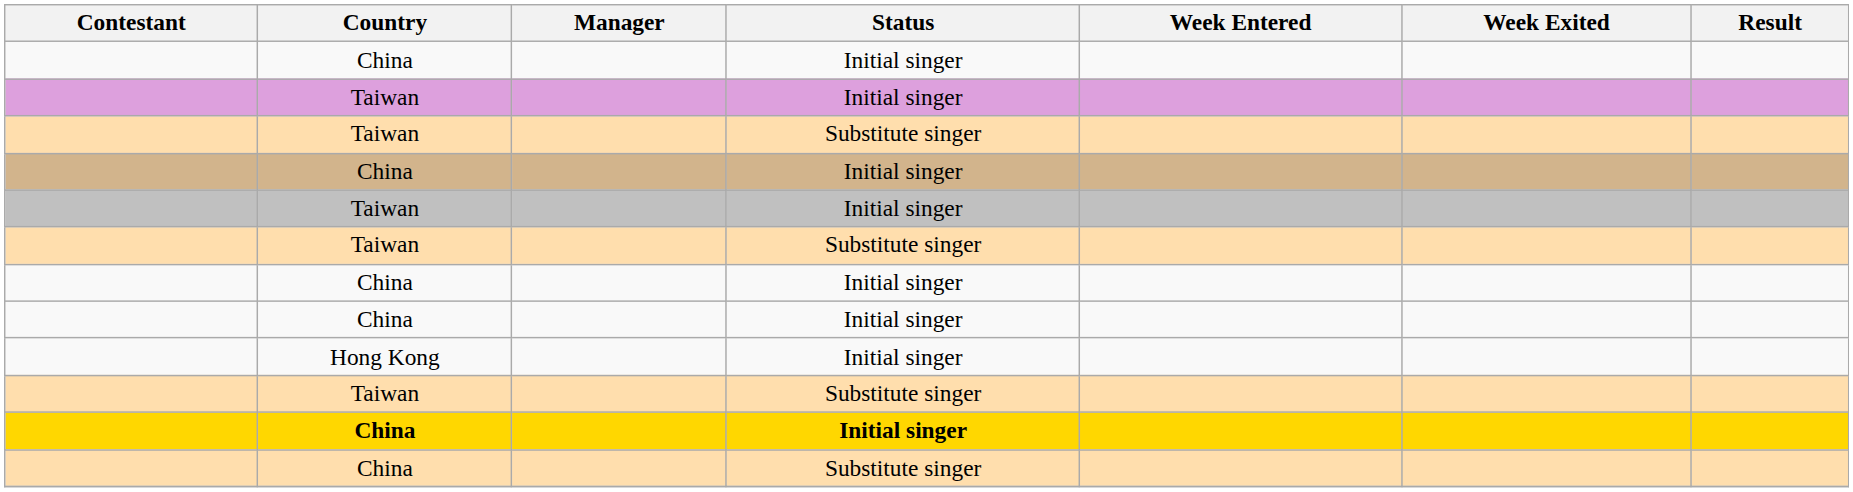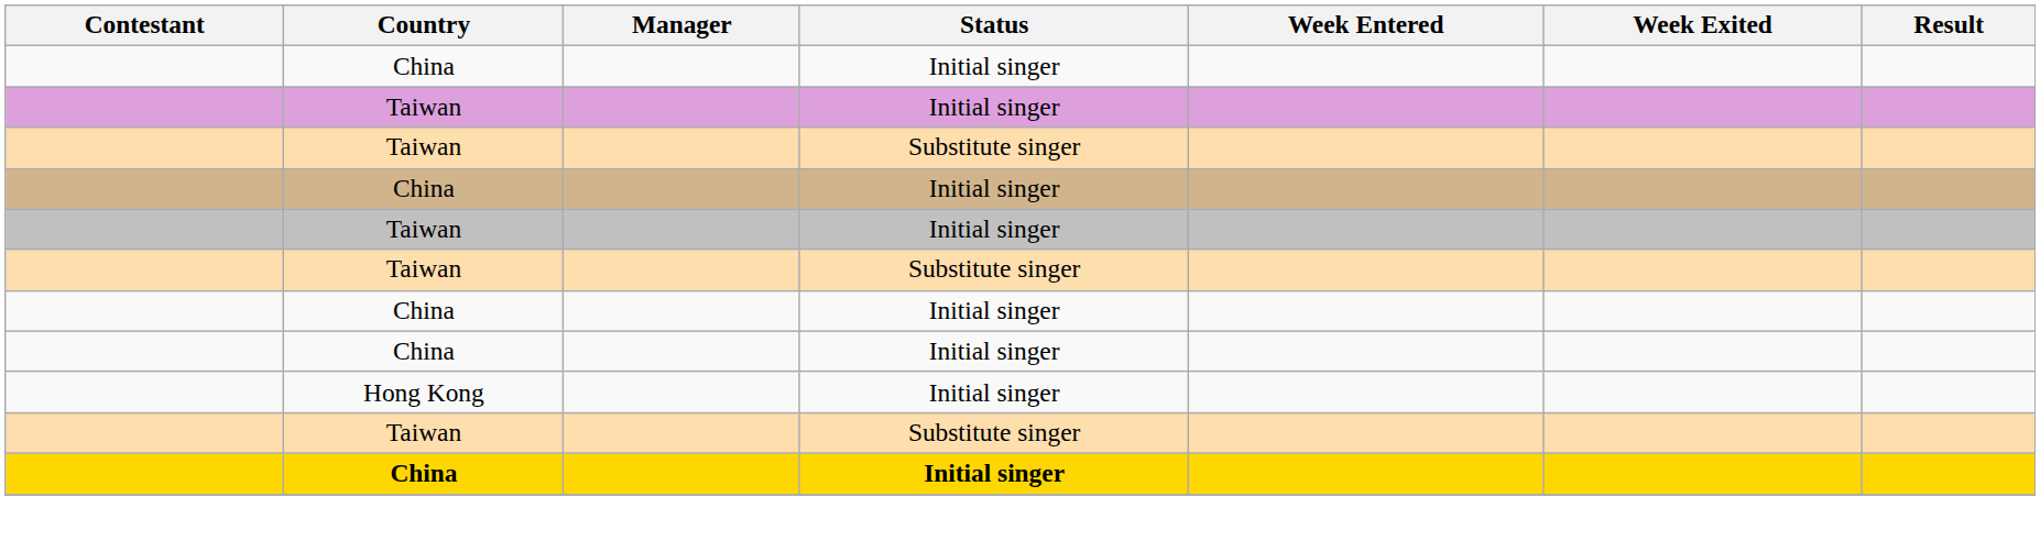 <table class="wikitable sortable" style="width:100%; text-align:center;">
 <tr>
 <th>Contestant</th>
 <th>Country</th>
 <th>Manager</th>
 <th>Status</th>
 <th>Week Entered</th>
 <th>Week Exited</th>
 <th>Result</th>
 </tr>
 <tr>
 <td></td>
 <td>China</td>
 <td></td>
 <td>Initial singer</td>
 <td></td>
 <td></td>
 <td></td>
 </tr>
 <tr bgcolor=#DDA0DD>
 <td></td>
 <td>Taiwan</td>
 <td></td>
 <td>Initial singer</td>
 <td></td>
 <td></td>
 <td></td>
 </tr>
 <tr bgcolor=NavajoWhite>
 <td></td>
 <td>Taiwan</td>
 <td></td>
 <td>Substitute singer</td>
 <td></td>
 <td></td>
 <td></td>
 </tr>
 <tr bgcolor=tan>
 <td></td>
 <td>China</td>
 <td></td>
 <td>Initial singer</td>
 <td></td>
 <td></td>
 <td></td>
 </tr>
 <tr bgcolor=Silver>
 <td></td>
 <td>Taiwan</td>
 <td></td>
 <td>Initial singer</td>
 <td></td>
 <td></td>
 <td></td>
 </tr>
 <tr bgcolor=NavajoWhite>
 <td></td>
 <td>Taiwan</td>
 <td></td>
 <td>Substitute singer</td>
 <td></td>
 <td></td>
 <td></td>
 </tr>
 <tr>
 <td></td>
 <td>China</td>
 <td></td>
 <td>Initial singer</td>
 <td></td>
 <td></td>
 <td></td>
 </tr>
 <tr>
 <td></td>
 <td>China</td>
 <td></td>
 <td>Initial singer</td>
 <td></td>
 <td></td>
 <td></td>
 </tr>
 <tr>
 <td></td>
 <td>Hong Kong</td>
 <td></td>
 <td>Initial singer</td>
 <td></td>
 <td></td>
 <td></td>
 </tr>
 <tr bgcolor=NavajoWhite>
 <td></td>
 <td>Taiwan</td>
 <td></td>
 <td>Substitute singer</td>
 <td></td>
 <td></td>
 <td></td>
 </tr>
 <tr bgcolor=Gold>
 <td></td>
 <td><strong>China</strong></td>
 <td></td>
 <td><strong>Initial singer</strong></td>
 <td></td>
 <td></td>
 <td></td>
 </tr>
-<tr bgcolor=NavajoWhite>
-<td></td>
-<td>China</td>
-<td></td>
-<td>Substitute singer</td>
-<td></td>
-<td></td>
-<td></td>
-</tr>
 <tr>
 </tr>
 </table>
